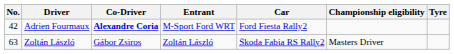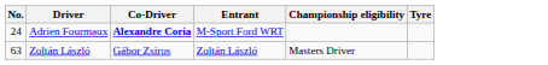 <table class="wikitable" style="font-size: 85%;">
 <tr>
 <th>No.</th>
 <th>Driver</th>
 <th>Co-Driver</th>
 <th>Entrant</th>
-<th>Car</th>
 <th>Championship eligibility</th>
 <th>Tyre</th>
 </tr>
 <tr>
-<td align="center">42</td>
+<td align="center">24</td>
 <td> <a href='#'>Adrien Fourmaux</a></td>
 <td><strong> <a href='#'>Alexandre Coria</a></strong></td>
 <td> <a href='#'>M-Sport Ford WRT</a></td>
-<td><a href='#'>Ford Fiesta Rally2</a></td>
 <td></td>
 <td align="center"></td>
 </tr>
 <tr>
 <td align="center">63</td>
 <td> <a href='#'>Zoltán László</a></td>
 <td> <a href='#'>Gábor Zsiros</a></td>
 <td> <a href='#'>Zoltán László</a></td>
-<td><a href='#'>Škoda Fabia RS Rally2</a></td>
 <td>Masters Driver</td>
 <td align="center"></td>
 </tr>
 </table>
